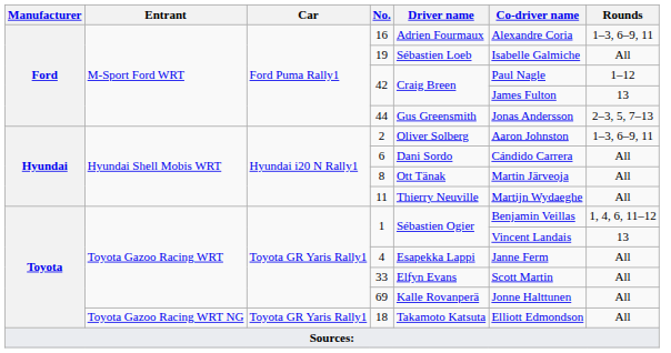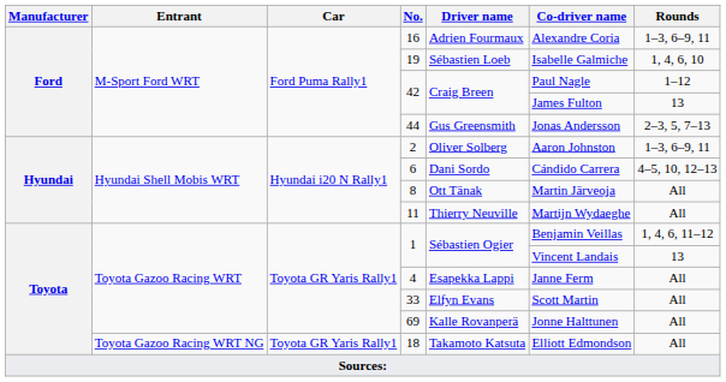 <table class="wikitable" style="font-size: 85%;">
 <tr>
 <th><a href='#'>Manufacturer</a></th>
 <th>Entrant</th>
 <th>Car</th>
 <th><a href='#'>No.</a></th>
 <th><a href='#'>Driver name</a></th>
 <th><a href='#'>Co-driver name</a></th>
 <th>Rounds</th>
 </tr>
 <tr>
 <th rowspan="5"><a href='#'>Ford</a></th>
 <td rowspan="5"> <a href='#'>M-Sport Ford WRT</a></td>
 <td rowspan="5"><a href='#'>Ford Puma Rally1</a></td>
 <td align="center">16</td>
 <td> <a href='#'>Adrien Fourmaux</a></td>
 <td> <a href='#'>Alexandre Coria</a></td>
 <td align="center">1–3, 6–9, 11</td>
 </tr>
 <tr>
 <td align="center">19</td>
 <td> <a href='#'>Sébastien Loeb</a></td>
 <td> <a href='#'>Isabelle Galmiche</a></td>
-<td align="center">All</td>
+<td align="center">1, 4, 6, 10</td>
 </tr>
 <tr>
 <td rowspan="2" align="center">42</td>
 <td rowspan="2"> <a href='#'>Craig Breen</a></td>
 <td> <a href='#'>Paul Nagle</a></td>
 <td align="center">1–12</td>
 </tr>
 <tr>
 <td> <a href='#'>James Fulton</a></td>
 <td align="center">13</td>
 </tr>
 <tr>
 <td align="center">44</td>
 <td> <a href='#'>Gus Greensmith</a></td>
 <td> <a href='#'>Jonas Andersson</a></td>
 <td align="center">2–3, 5, 7–13</td>
 </tr>
 <tr>
 <th rowspan="4"><a href='#'>Hyundai</a></th>
 <td rowspan="4"> <a href='#'>Hyundai Shell Mobis WRT</a></td>
 <td rowspan="4"><a href='#'>Hyundai i20 N Rally1</a></td>
 <td align="center">2</td>
 <td> <a href='#'>Oliver Solberg</a></td>
 <td> <a href='#'>Aaron Johnston</a></td>
 <td align="center">1–3, 6–9, 11</td>
 </tr>
 <tr>
 <td align="center">6</td>
 <td> <a href='#'>Dani Sordo</a></td>
 <td> <a href='#'>Cándido Carrera</a></td>
-<td align="center">All</td>
+<td align="center"nowrap>4–5, 10, 12–13</td>
 </tr>
 <tr>
 <td align="center">8</td>
 <td> <a href='#'>Ott Tänak</a></td>
 <td> <a href='#'>Martin Järveoja</a></td>
 <td align="center">All</td>
 </tr>
 <tr>
 <td align="center">11</td>
 <td> <a href='#'>Thierry Neuville</a></td>
 <td> <a href='#'>Martijn Wydaeghe</a></td>
 <td align="center">All</td>
 </tr>
 <tr>
 <th rowspan="6"><a href='#'>Toyota</a></th>
 <td rowspan="5"> <a href='#'>Toyota Gazoo Racing WRT</a></td>
 <td rowspan="5"><a href='#'>Toyota GR Yaris Rally1</a></td>
 <td rowspan="2" align="center">1</td>
 <td rowspan="2"> <a href='#'>Sébastien Ogier</a></td>
 <td> <a href='#'>Benjamin Veillas</a></td>
 <td align="center">1, 4, 6, 11–12</td>
 </tr>
 <tr>
 <td> <a href='#'>Vincent Landais</a></td>
 <td align=center>13</td>
 </tr>
 <tr>
 <td align="center">4</td>
 <td> <a href='#'>Esapekka Lappi</a></td>
 <td> <a href='#'>Janne Ferm</a></td>
 <td align="center">All</td>
 </tr>
 <tr>
 <td align="center">33</td>
 <td> <a href='#'>Elfyn Evans</a></td>
 <td> <a href='#'>Scott Martin</a></td>
 <td align="center">All</td>
 </tr>
 <tr>
 <td align="center">69</td>
 <td> <a href='#'>Kalle Rovanperä</a></td>
 <td> <a href='#'>Jonne Halttunen</a></td>
 <td align="center">All</td>
 </tr>
 <tr>
 <td nowrap> <a href='#'>Toyota Gazoo Racing WRT NG</a></td>
 <td nowrap><a href='#'>Toyota GR Yaris Rally1</a></td>
 <td align="center">18</td>
 <td nowrap> <a href='#'>Takamoto Katsuta</a></td>
 <td nowrap> <a href='#'>Elliott Edmondson</a></td>
 <td align="center">All</td>
 </tr>
 <tr>
 <td colspan="7" style="background-color:#EAECF0;text-align:center"><strong>Sources:</strong></td>
 </tr>
 </table>
